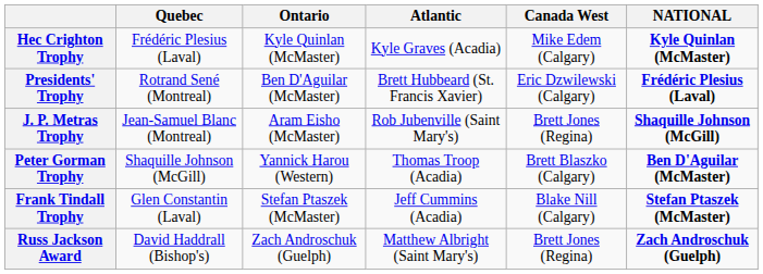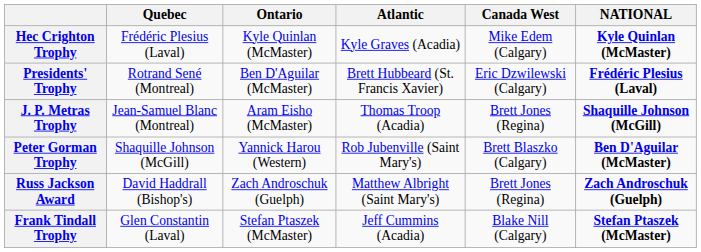 <table class="wikitable" style="text-align: center; width: 815px; height: 250px;">
 <tr>
 <th scope="col"></th>
 <th scope="col">Quebec</th>
 <th scope="col">Ontario</th>
 <th scope="col">Atlantic</th>
 <th scope="col">Canada West</th>
 <th scope="col">NATIONAL</th>
 </tr>
 <tr>
 <th scope="row"><a href='#'>Hec Crighton Trophy</a></th>
 <td><a href='#'>Frédéric Plesius</a> (Laval)</td>
 <td><a href='#'>Kyle Quinlan</a> (McMaster)</td>
 <td><a href='#'>Kyle Graves</a> (Acadia)</td>
 <td><a href='#'>Mike Edem</a> (Calgary)</td>
 <td><strong><a href='#'>Kyle Quinlan</a> (McMaster)</strong></td>
 </tr>
 <tr>
 <th scope="row"><a href='#'>Presidents' Trophy</a></th>
 <td><a href='#'>Rotrand Sené</a> (Montreal)</td>
 <td><a href='#'>Ben D'Aguilar</a> (McMaster)</td>
 <td><a href='#'>Brett Hubbeard</a> (St. Francis Xavier)</td>
 <td><a href='#'>Eric Dzwilewski</a> (Calgary)</td>
 <td><strong><a href='#'>Frédéric Plesius</a> (Laval)</strong></td>
 </tr>
 <tr>
 <th scope="row"><a href='#'>J. P. Metras Trophy</a></th>
 <td><a href='#'>Jean-Samuel Blanc</a> (Montreal)</td>
 <td><a href='#'>Aram Eisho</a> (McMaster)</td>
-<td><a href='#'>Rob Jubenville</a> (Saint Mary's)</td>
+<td><a href='#'>Thomas Troop</a> (Acadia)</td>
 <td><a href='#'>Brett Jones</a> (Regina)</td>
 <td><strong><a href='#'>Shaquille Johnson</a> (McGill)</strong></td>
 </tr>
 <tr>
 <th scope="row"><a href='#'>Peter Gorman Trophy</a></th>
 <td><a href='#'>Shaquille Johnson</a> (McGill)</td>
 <td><a href='#'>Yannick Harou</a> (Western)</td>
-<td><a href='#'>Thomas Troop</a> (Acadia)</td>
+<td><a href='#'>Rob Jubenville</a> (Saint Mary's)</td>
 <td><a href='#'>Brett Blaszko</a> (Calgary)</td>
 <td><strong><a href='#'>Ben D'Aguilar</a> (McMaster)</strong></td>
+</tr>
+<tr>
+<th scope="row"><a href='#'>Russ Jackson Award</a></th>
+<td><a href='#'>David Haddrall</a> (Bishop's)</td>
+<td><a href='#'>Zach Androschuk</a> (Guelph)</td>
+<td><a href='#'>Matthew Albright</a> (Saint Mary's)</td>
+<td><a href='#'>Brett Jones</a> (Regina)</td>
+<td><strong><a href='#'>Zach Androschuk</a> (Guelph)</strong></td>
 </tr>
 <tr>
 <th scope="row"><a href='#'>Frank Tindall Trophy</a></th>
 <td><a href='#'>Glen Constantin</a> (Laval)</td>
 <td><a href='#'>Stefan Ptaszek</a> (McMaster)</td>
 <td><a href='#'>Jeff Cummins</a> (Acadia)</td>
 <td><a href='#'>Blake Nill</a> (Calgary)</td>
 <td><strong><a href='#'>Stefan Ptaszek</a> (McMaster)</strong></td>
 </tr>
-<tr>
-<th scope="row"><a href='#'>Russ Jackson Award</a></th>
-<td><a href='#'>David Haddrall</a> (Bishop's)</td>
-<td><a href='#'>Zach Androschuk</a> (Guelph)</td>
-<td><a href='#'>Matthew Albright</a> (Saint Mary's)</td>
-<td><a href='#'>Brett Jones</a> (Regina)</td>
-<td><strong><a href='#'>Zach Androschuk</a> (Guelph)</strong></td>
-</tr>
 </table>
